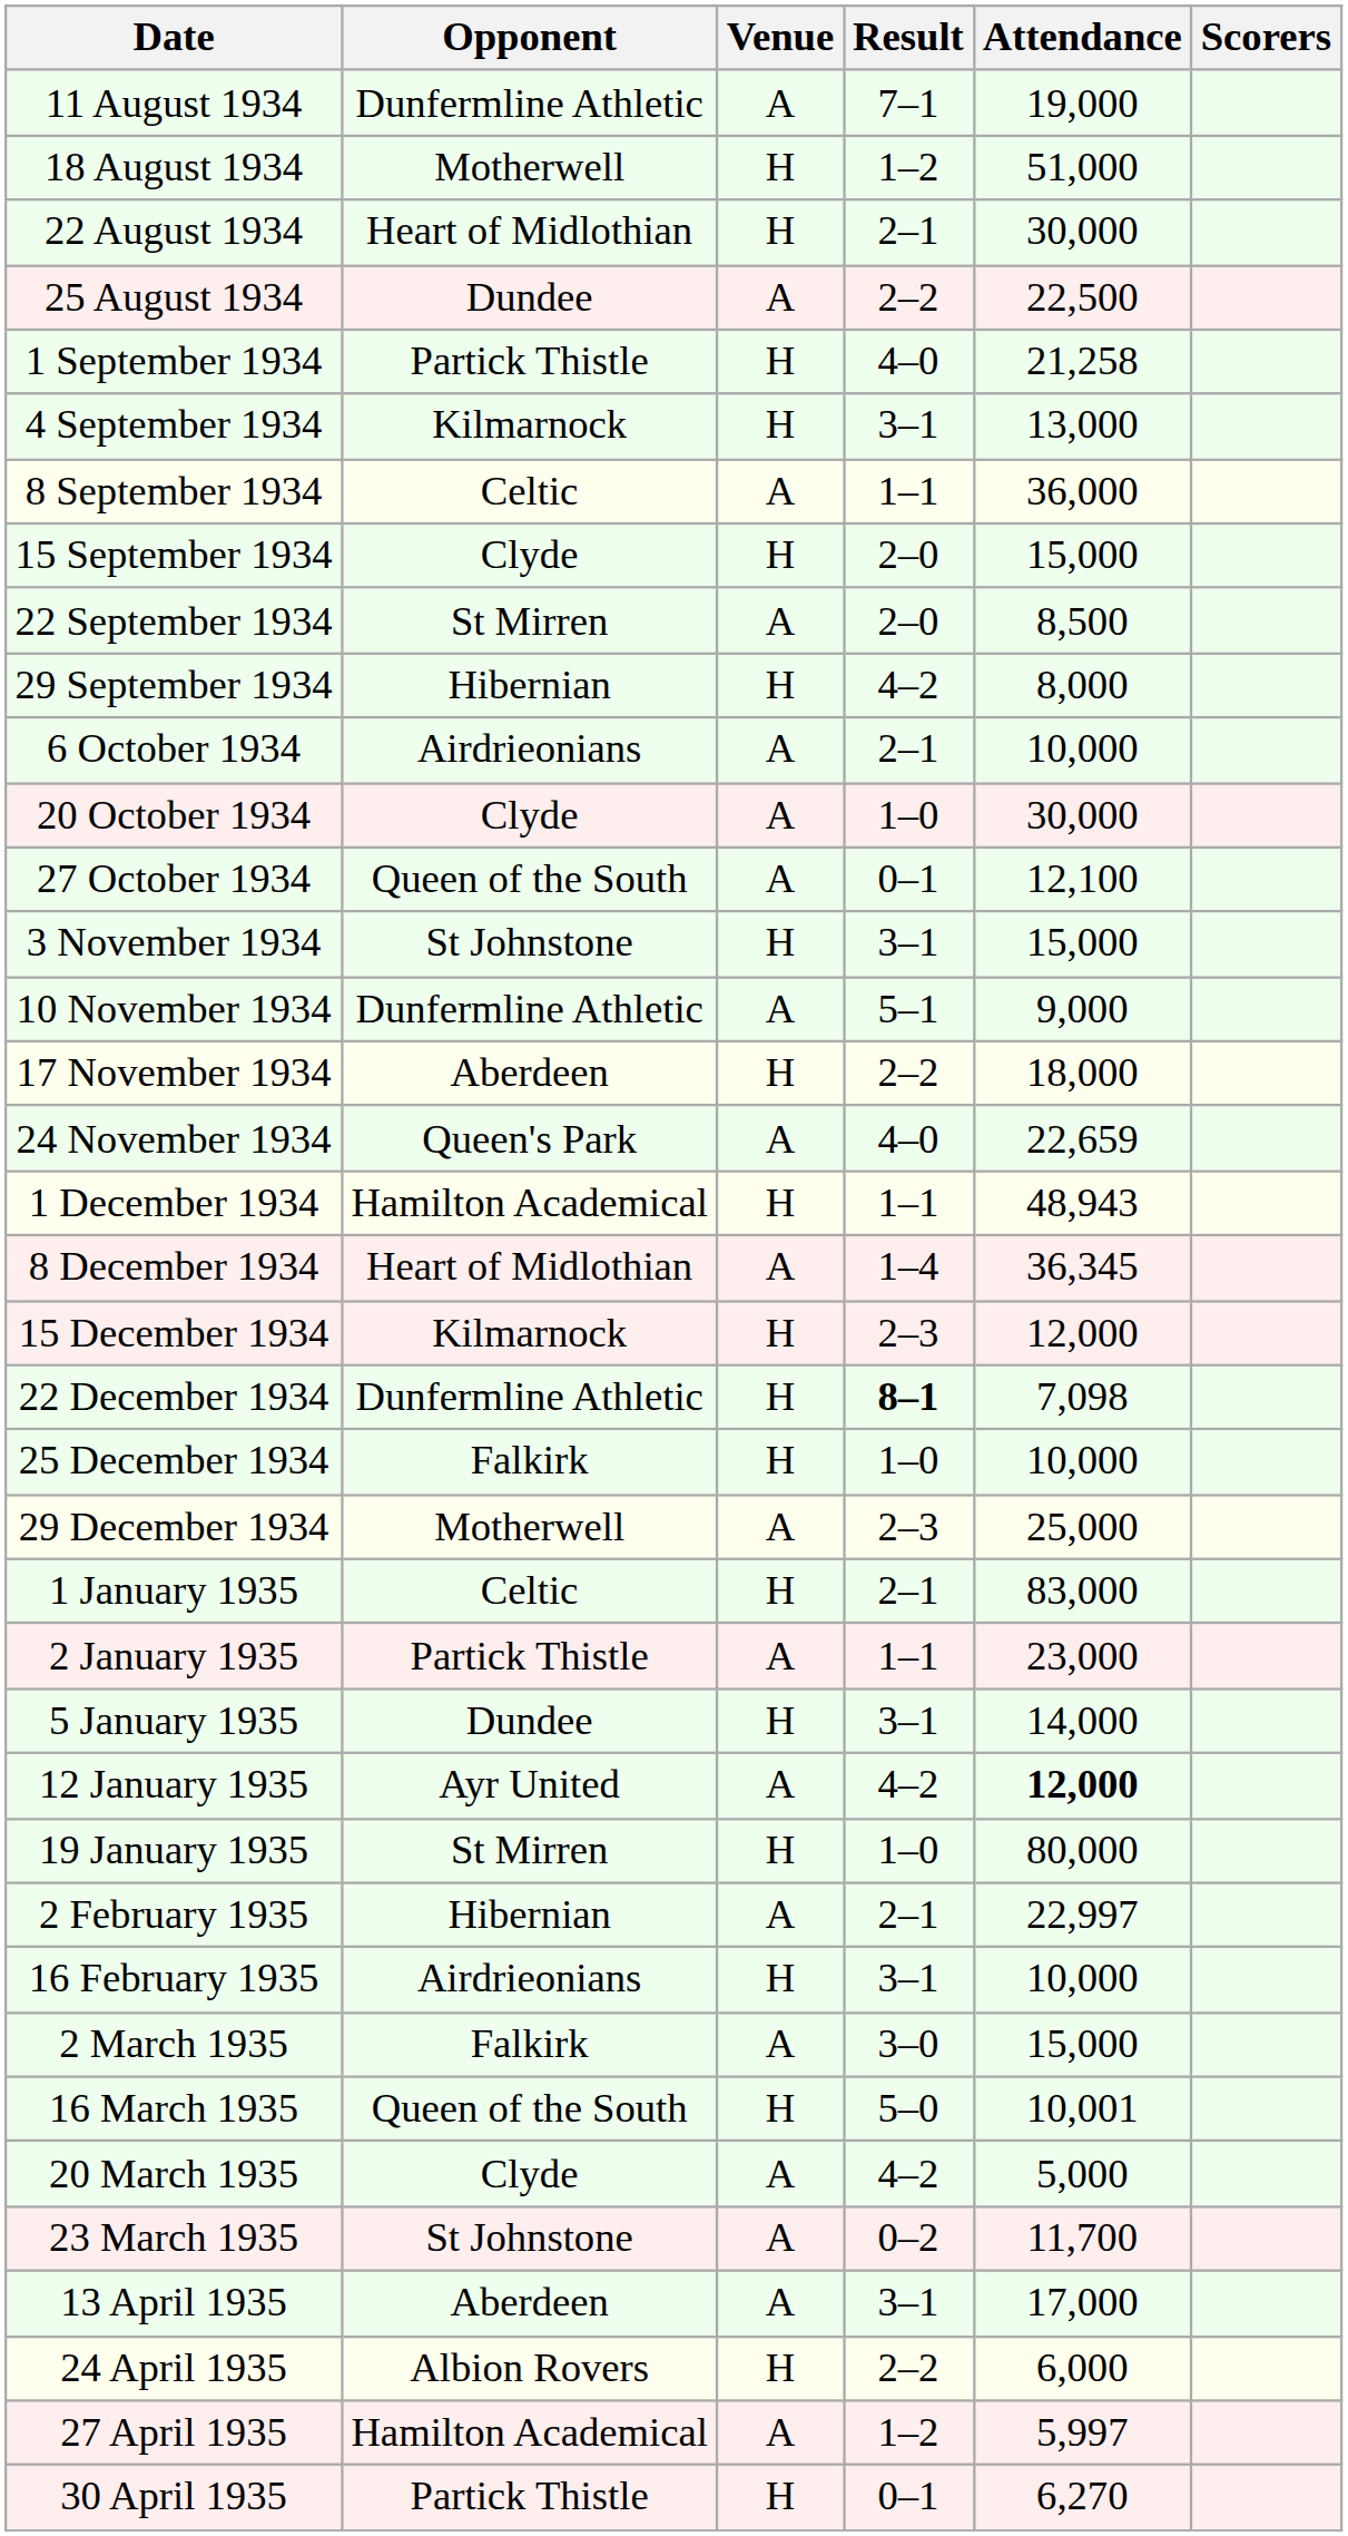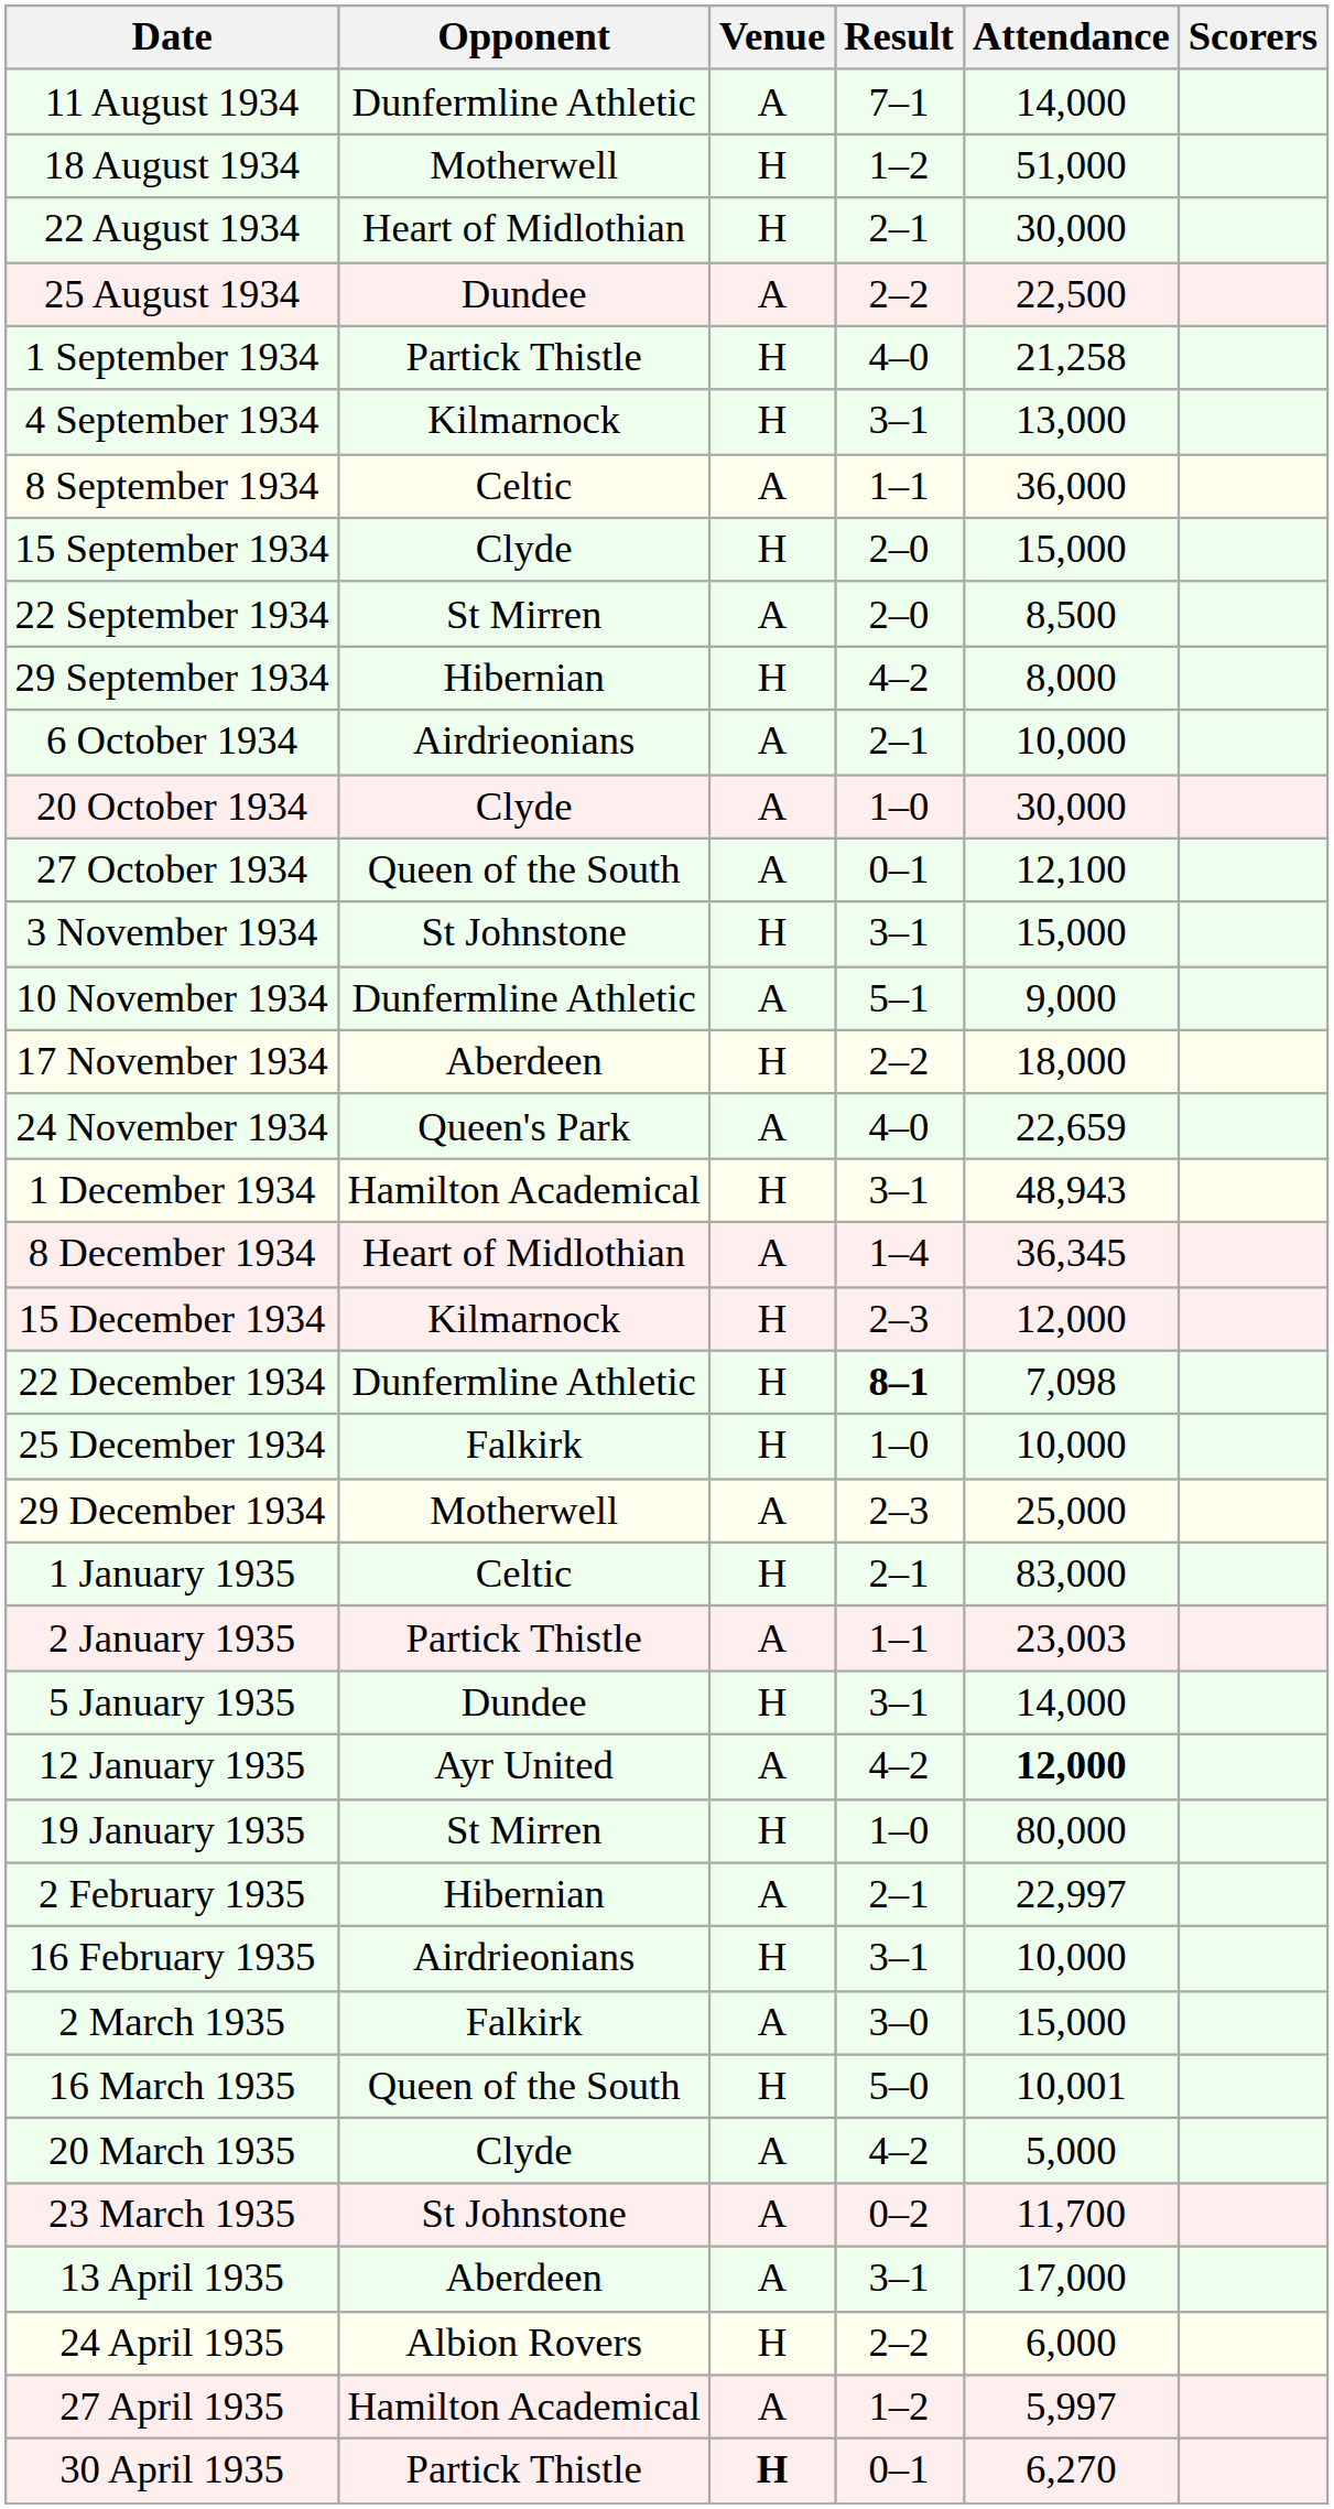 <table class="wikitable sortable" style="font-size:100%; text-align:center">
 <tr>
 <th>Date</th>
 <th>Opponent</th>
 <th>Venue</th>
 <th>Result</th>
 <th>Attendance</th>
 <th>Scorers</th>
 </tr>
 <tr bgcolor = "#EEFFEE">
 <td>11 August 1934</td>
 <td>Dunfermline Athletic</td>
 <td>A</td>
 <td>7–1</td>
-<td>19,000</td>
+<td>14,000</td>
 <td></td>
 </tr>
 <tr bgcolor = "#EEFFEE">
 <td>18 August 1934</td>
 <td>Motherwell</td>
 <td>H</td>
 <td>1–2</td>
 <td>51,000</td>
 <td></td>
 </tr>
 <tr bgcolor = "#EEFFEE">
 <td>22 August 1934</td>
 <td>Heart of Midlothian</td>
 <td>H</td>
 <td>2–1</td>
 <td>30,000</td>
 <td></td>
 </tr>
 <tr bgcolor = "#FFEEEE">
 <td>25 August 1934</td>
 <td>Dundee</td>
 <td>A</td>
 <td>2–2</td>
 <td>22,500</td>
 <td></td>
 </tr>
 <tr bgcolor = "#EEFFEE">
 <td>1 September 1934</td>
 <td>Partick Thistle</td>
 <td>H</td>
 <td>4–0</td>
 <td>21,258</td>
 <td></td>
 </tr>
 <tr bgcolor = "#EEFFEE">
 <td>4 September 1934</td>
 <td>Kilmarnock</td>
 <td>H</td>
 <td>3–1</td>
 <td>13,000</td>
 <td></td>
 </tr>
 <tr bgcolor = "#FFFFEE">
 <td>8 September 1934</td>
 <td>Celtic</td>
 <td>A</td>
 <td>1–1</td>
 <td>36,000</td>
 <td></td>
 </tr>
 <tr bgcolor = "#EEFFEE">
 <td>15 September 1934</td>
 <td>Clyde</td>
 <td>H</td>
 <td>2–0</td>
 <td>15,000</td>
 <td></td>
 </tr>
 <tr bgcolor = "#EEFFEE">
 <td>22 September 1934</td>
 <td>St Mirren</td>
 <td>A</td>
 <td>2–0</td>
 <td>8,500</td>
 <td></td>
 </tr>
 <tr bgcolor = "#EEFFEE">
 <td>29 September 1934</td>
 <td>Hibernian</td>
 <td>H</td>
 <td>4–2</td>
 <td>8,000</td>
 <td></td>
 </tr>
 <tr bgcolor = "#EEFFEE">
 <td>6 October 1934</td>
 <td>Airdrieonians</td>
 <td>A</td>
 <td>2–1</td>
 <td>10,000</td>
 <td></td>
 </tr>
 <tr bgcolor = "#FFEEEE">
 <td>20 October 1934</td>
 <td>Clyde</td>
 <td>A</td>
 <td>1–0</td>
 <td>30,000</td>
 <td></td>
 </tr>
 <tr bgcolor = "#EEFFEE">
 <td>27 October 1934</td>
 <td>Queen of the South</td>
 <td>A</td>
 <td>0–1</td>
 <td>12,100</td>
 <td></td>
 </tr>
 <tr bgcolor = "#EEFFEE">
 <td>3 November 1934</td>
 <td>St Johnstone</td>
 <td>H</td>
 <td>3–1</td>
 <td>15,000</td>
 <td></td>
 </tr>
 <tr bgcolor = "#EEFFEE">
 <td>10 November 1934</td>
 <td>Dunfermline Athletic</td>
 <td>A</td>
 <td>5–1</td>
 <td>9,000</td>
 <td></td>
 </tr>
 <tr bgcolor = "#FFFFEE">
 <td>17 November 1934</td>
 <td>Aberdeen</td>
 <td>H</td>
 <td>2–2</td>
 <td>18,000</td>
 <td></td>
 </tr>
 <tr bgcolor = "#EEFFEE">
 <td>24 November 1934</td>
 <td>Queen's Park</td>
 <td>A</td>
 <td>4–0</td>
 <td>22,659</td>
 <td></td>
 </tr>
 <tr bgcolor = "#FFFFEE">
 <td>1 December 1934</td>
 <td>Hamilton Academical</td>
 <td>H</td>
-<td>1–1</td>
+<td>3–1</td>
 <td>48,943</td>
 <td></td>
 </tr>
 <tr bgcolor = "#FFEEEE">
 <td>8 December 1934</td>
 <td>Heart of Midlothian</td>
 <td>A</td>
 <td>1–4</td>
 <td>36,345</td>
 <td></td>
 </tr>
 <tr bgcolor = "#FFEEEE">
 <td>15 December 1934</td>
 <td>Kilmarnock</td>
 <td>H</td>
 <td>2–3</td>
 <td>12,000</td>
 <td></td>
 </tr>
 <tr bgcolor = "#EEFFEE">
 <td>22 December 1934</td>
 <td>Dunfermline Athletic</td>
 <td>H</td>
 <td><strong>8–1</strong></td>
 <td>7,098</td>
 <td></td>
 </tr>
 <tr bgcolor = "#EEFFEE">
 <td>25 December 1934</td>
 <td>Falkirk</td>
 <td>H</td>
 <td>1–0</td>
 <td>10,000</td>
 <td></td>
 </tr>
 <tr bgcolor = "#FFFFEE">
 <td>29 December 1934</td>
 <td>Motherwell</td>
 <td>A</td>
 <td>2–3</td>
 <td>25,000</td>
 <td></td>
 </tr>
 <tr bgcolor = "#EEFFEE">
 <td>1 January 1935</td>
 <td>Celtic</td>
 <td>H</td>
 <td>2–1</td>
 <td>83,000</td>
 <td></td>
 </tr>
 <tr bgcolor = "#FFEEEE">
 <td>2 January 1935</td>
 <td>Partick Thistle</td>
 <td>A</td>
 <td>1–1</td>
-<td>23,000</td>
+<td>23,003</td>
 <td></td>
 </tr>
 <tr bgcolor = "#EEFFEE">
 <td>5 January 1935</td>
 <td>Dundee</td>
 <td>H</td>
 <td>3–1</td>
 <td>14,000</td>
 <td></td>
 </tr>
 <tr bgcolor = "#EEFFEE">
 <td>12 January 1935</td>
 <td>Ayr United</td>
 <td>A</td>
 <td>4–2</td>
 <td><strong>12,000</strong></td>
 <td></td>
 </tr>
 <tr bgcolor = "#EEFFEE">
 <td>19 January 1935</td>
 <td>St Mirren</td>
 <td>H</td>
 <td>1–0</td>
 <td>80,000</td>
 <td></td>
 </tr>
 <tr bgcolor = "#EEFFEE">
 <td>2 February 1935</td>
 <td>Hibernian</td>
 <td>A</td>
 <td>2–1</td>
 <td>22,997</td>
 <td></td>
 </tr>
 <tr bgcolor = "#EEFFEE">
 <td>16 February 1935</td>
 <td>Airdrieonians</td>
 <td>H</td>
 <td>3–1</td>
 <td>10,000</td>
 <td></td>
 </tr>
 <tr bgcolor = "#EEFFEE">
 <td>2 March 1935</td>
 <td>Falkirk</td>
 <td>A</td>
 <td>3–0</td>
 <td>15,000</td>
 <td></td>
 </tr>
 <tr bgcolor = "#EEFFEE">
 <td>16 March 1935</td>
 <td>Queen of the South</td>
 <td>H</td>
 <td>5–0</td>
 <td>10,001</td>
 <td></td>
 </tr>
 <tr bgcolor = "#EEFFEE">
 <td>20 March 1935</td>
 <td>Clyde</td>
 <td>A</td>
 <td>4–2</td>
 <td>5,000</td>
 <td></td>
 </tr>
 <tr bgcolor = "#FFEEEE">
 <td>23 March 1935</td>
 <td>St Johnstone</td>
 <td>A</td>
 <td>0–2</td>
 <td>11,700</td>
 <td></td>
 </tr>
 <tr bgcolor = "#EEFFEE">
 <td>13 April 1935</td>
 <td>Aberdeen</td>
 <td>A</td>
 <td>3–1</td>
 <td>17,000</td>
 <td></td>
 </tr>
 <tr bgcolor = "#FFFFEE">
 <td>24 April 1935</td>
 <td>Albion Rovers</td>
 <td>H</td>
 <td>2–2</td>
 <td>6,000</td>
 <td></td>
 </tr>
 <tr bgcolor = "#FFEEEE">
 <td>27 April 1935</td>
 <td>Hamilton Academical</td>
 <td>A</td>
 <td>1–2</td>
 <td>5,997</td>
 <td></td>
 </tr>
 <tr bgcolor = "#FFEEEE">
 <td>30 April 1935</td>
 <td>Partick Thistle</td>
-<td>H</td>
+<td><strong>H</strong></td>
 <td>0–1</td>
 <td>6,270</td>
 <td></td>
 </tr>
 </table>
